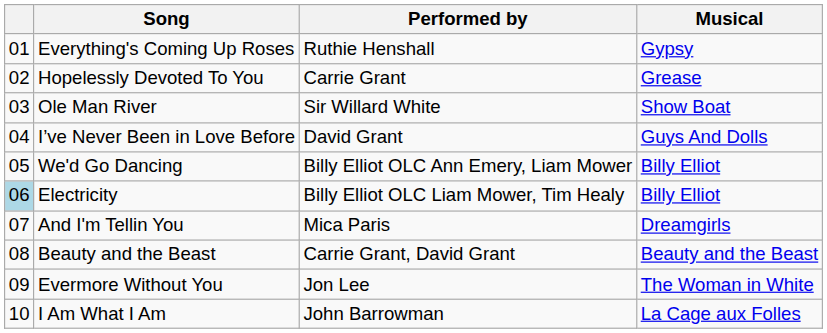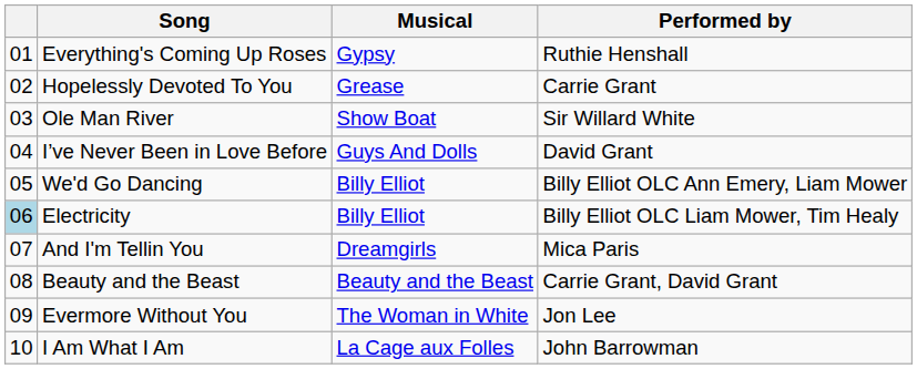 <table class="wikitable">
 <tr>
 <th></th>
 <th>Song</th>
+<th>Musical</th>
 <th>Performed by</th>
-<th>Musical</th>
 </tr>
 <tr>
 <td>01</td>
 <td>Everything's Coming Up Roses</td>
+<td><a href='#'>Gypsy</a></td>
 <td>Ruthie Henshall</td>
-<td><a href='#'>Gypsy</a></td>
 </tr>
 <tr>
 <td>02</td>
 <td>Hopelessly Devoted To You</td>
+<td><a href='#'>Grease</a></td>
 <td>Carrie Grant</td>
-<td><a href='#'>Grease</a></td>
 </tr>
 <tr>
 <td>03</td>
 <td>Ole Man River</td>
+<td><a href='#'>Show Boat</a></td>
 <td>Sir Willard White</td>
-<td><a href='#'>Show Boat</a></td>
 </tr>
 <tr>
 <td>04</td>
 <td>I’ve Never Been in Love Before</td>
+<td><a href='#'>Guys And Dolls</a></td>
 <td>David Grant</td>
-<td><a href='#'>Guys And Dolls</a></td>
 </tr>
 <tr>
 <td>05</td>
 <td>We'd Go Dancing</td>
+<td><a href='#'>Billy Elliot</a></td>
 <td>Billy Elliot OLC Ann Emery, Liam Mower</td>
-<td><a href='#'>Billy Elliot</a></td>
 </tr>
 <tr>
 <td style="background: lightblue;">06</td>
 <td>Electricity</td>
+<td><a href='#'>Billy Elliot</a></td>
 <td>Billy Elliot OLC Liam Mower, Tim Healy</td>
-<td><a href='#'>Billy Elliot</a></td>
 </tr>
 <tr>
 <td>07</td>
 <td>And I'm Tellin You</td>
+<td><a href='#'>Dreamgirls</a></td>
 <td>Mica Paris</td>
-<td><a href='#'>Dreamgirls</a></td>
 </tr>
 <tr>
 <td>08</td>
 <td>Beauty and the Beast</td>
+<td><a href='#'>Beauty and the Beast</a></td>
 <td>Carrie Grant, David Grant</td>
-<td><a href='#'>Beauty and the Beast</a></td>
 </tr>
 <tr>
 <td>09</td>
 <td>Evermore Without You</td>
+<td><a href='#'>The Woman in White</a></td>
 <td>Jon Lee</td>
-<td><a href='#'>The Woman in White</a></td>
 </tr>
 <tr>
 <td>10</td>
 <td>I Am What I Am</td>
+<td><a href='#'>La Cage aux Folles</a></td>
 <td>John Barrowman</td>
-<td><a href='#'>La Cage aux Folles</a></td>
 </tr>
 </table>
